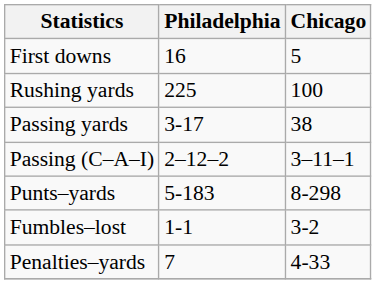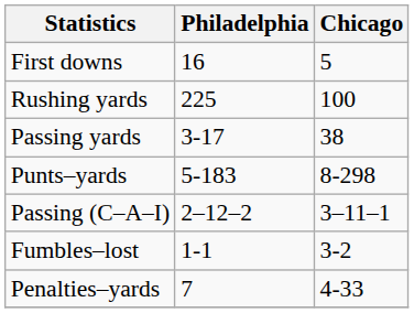 <table class="wikitable">
 <tr>
 <th>Statistics</th>
 <th>Philadelphia</th>
 <th>Chicago</th>
 </tr>
 <tr>
 <td>First downs</td>
 <td>16</td>
 <td>5</td>
 </tr>
 <tr>
 <td>Rushing yards</td>
 <td>225</td>
 <td>100</td>
 </tr>
 <tr>
 <td>Passing yards</td>
 <td>3-17</td>
 <td>38</td>
 </tr>
 <tr>
+<td>Punts–yards</td>
+<td>5-183</td>
+<td>8-298</td>
+</tr>
+<tr>
 <td>Passing (C–A–I)</td>
 <td>2–12–2</td>
 <td>3–11–1</td>
-</tr>
-<tr>
-<td>Punts–yards</td>
-<td>5-183</td>
-<td>8-298</td>
 </tr>
 <tr>
 <td>Fumbles–lost</td>
 <td>1-1</td>
 <td>3-2</td>
 </tr>
 <tr>
 <td>Penalties–yards</td>
 <td>7</td>
 <td>4-33</td>
 </tr>
 <tr>
 </tr>
 </table>
